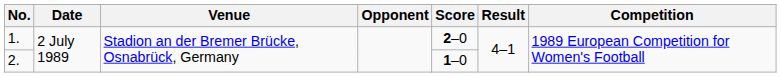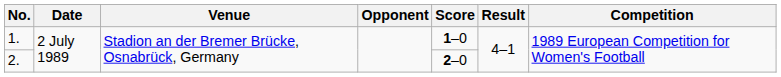 <table class="wikitable">
 <tr>
 <th>No.</th>
 <th>Date</th>
 <th>Venue</th>
 <th>Opponent</th>
 <th>Score</th>
 <th>Result</th>
 <th>Competition</th>
 </tr>
 <tr>
 <td>1.</td>
 <td rowspan=2>2 July 1989</td>
 <td rowspan=2><a href='#'>Stadion an der Bremer Brücke</a>, <a href='#'>Osnabrück</a>, Germany</td>
 <td rowspan=2></td>
-<td align=center><strong>2</strong>–0</td>
+<td align=center><strong>1</strong>–0</td>
 <td rowspan=2 align=center>4–1</td>
 <td rowspan=2><a href='#'>1989 European Competition for Women's Football</a></td>
 </tr>
 <tr>
 <td>2.</td>
-<td align=center><strong>1</strong>–0</td>
+<td align=center><strong>2</strong>–0</td>
 </tr>
 </table>
